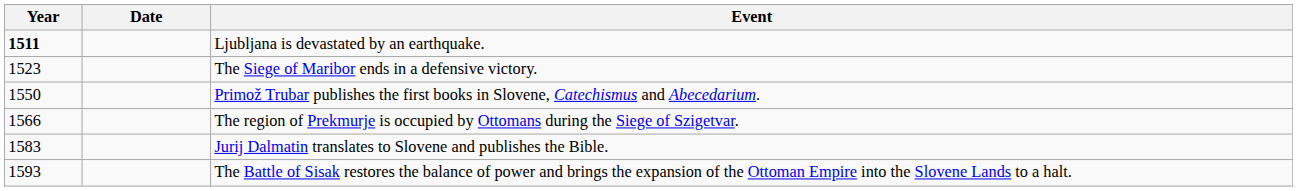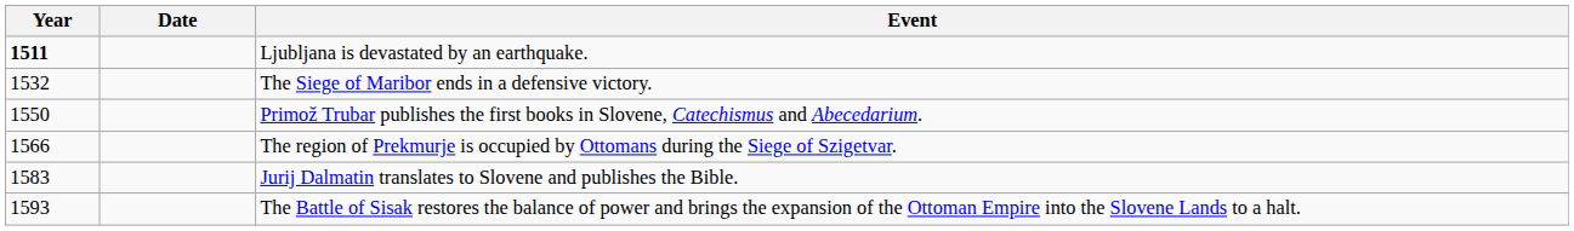 <table class="wikitable" width="100%">
 <tr>
 <th style="width:6%">Year</th>
 <th style="width:10%">Date</th>
 <th>Event</th>
 </tr>
 <tr>
 <td><strong>1511</strong></td>
 <td></td>
 <td>Ljubljana is devastated by an earthquake.</td>
 </tr>
 <tr>
-<td>1523</td>
+<td>1532</td>
 <td></td>
 <td>The <a href='#'>Siege of Maribor</a> ends in a defensive victory.</td>
 </tr>
 <tr>
 <td>1550</td>
 <td></td>
 <td><a href='#'>Primož Trubar</a> publishes the first books in Slovene, <em><a href='#'>Catechismus</a></em> and <em><a href='#'>Abecedarium</a></em>.</td>
 </tr>
 <tr>
 <td>1566</td>
 <td></td>
 <td>The region of <a href='#'>Prekmurje</a> is occupied by <a href='#'>Ottomans</a> during the <a href='#'>Siege of Szigetvar</a>.</td>
 </tr>
 <tr>
 <td>1583</td>
 <td></td>
 <td><a href='#'>Jurij Dalmatin</a> translates to Slovene and publishes the Bible.</td>
 </tr>
 <tr>
 <td>1593</td>
 <td></td>
 <td>The <a href='#'>Battle of Sisak</a> restores the balance of power and brings the expansion of the <a href='#'>Ottoman Empire</a> into the <a href='#'>Slovene Lands</a> to a halt.</td>
 </tr>
 </table>
